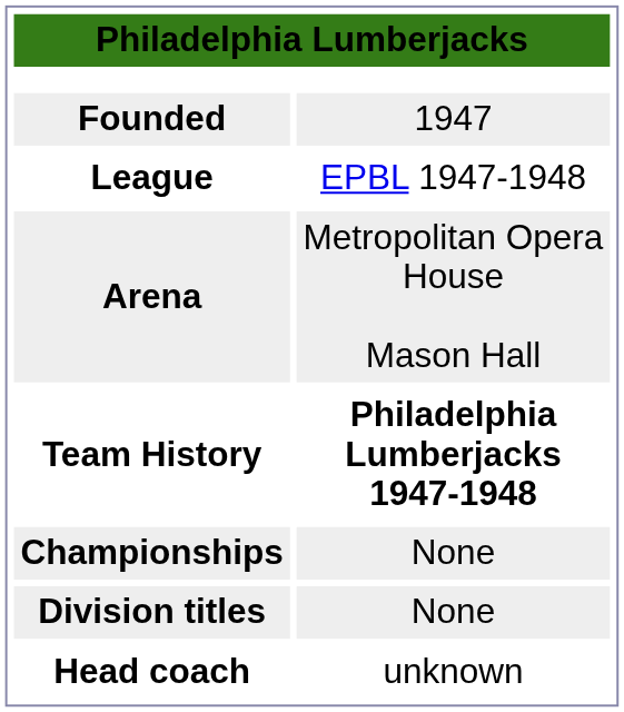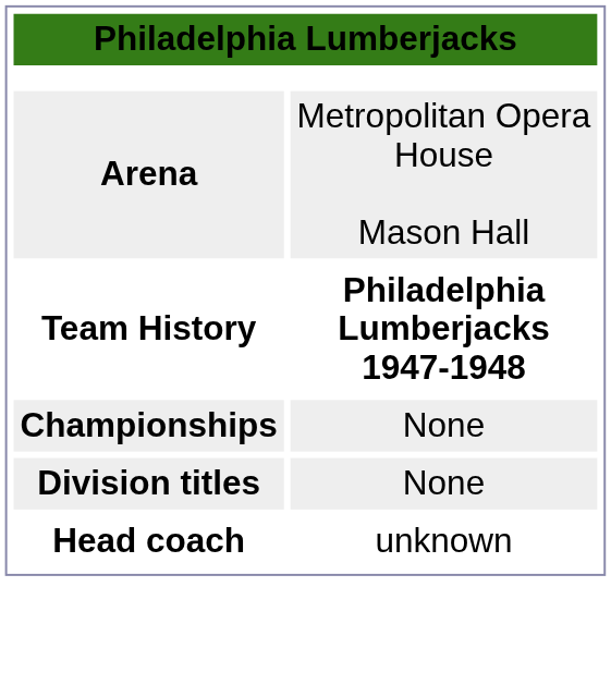 <table style="margin:5px; border:1px solid #8888AA;" align=right cellpadding=3 cellspacing=3 width=280>
 <tr align="center" bgcolor="#347C17">
 <td colspan=2><span><strong>Philadelphia Lumberjacks</strong></span></td>
 </tr>
 <tr align="center">
 <td colspan=2></td>
-</tr>
-<tr align="center" bgcolor="#eeeeee">
-<td><strong>Founded</strong></td>
-<td>1947</td>
-</tr>
-<tr align="center">
-<td><strong>League</strong></td>
-<td><a href='#'>EPBL</a> 1947-1948</td>
 </tr>
 <tr align="center" bgcolor="#eeeeee">
 <td><strong>Arena</strong></td>
 <td>Metropolitan Opera House<br><br>Mason Hall</td>
 </tr>
 <tr align="center">
 <td><strong>Team History</strong></td>
 <td><strong>Philadelphia Lumberjacks<br> 1947-1948</strong></td>
 </tr>
 <tr align="center" bgcolor="#eeeeee">
 <td><strong>Championships</strong></td>
 <td>None</td>
 </tr>
 <tr align="center" bgcolor="#eeeeee">
 <td><strong>Division titles</strong></td>
 <td>None</td>
 </tr>
 <tr align="center">
 <td><strong>Head coach</strong></td>
 <td>unknown</td>
 </tr>
 </table>
